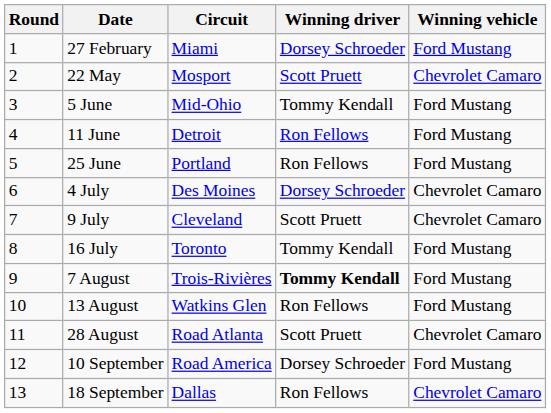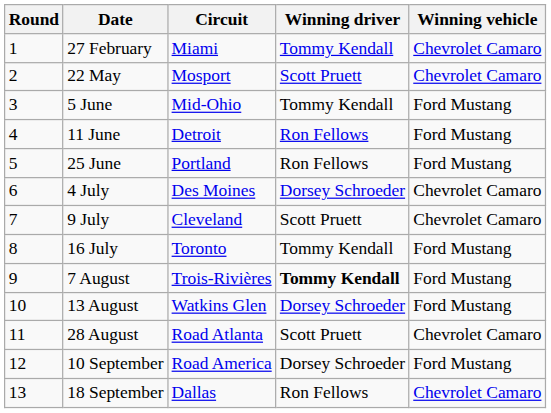 <table class="wikitable" style="font-size: 90%;">
 <tr>
 <th>Round</th>
 <th>Date</th>
 <th>Circuit</th>
 <th>Winning driver</th>
 <th>Winning vehicle</th>
 </tr>
 <tr>
 <td>1</td>
 <td>27 February</td>
 <td><a href='#'>Miami</a></td>
-<td> <a href='#'>Dorsey Schroeder</a></td>
-<td><a href='#'>Ford Mustang</a></td>
+<td> <a href='#'>Tommy Kendall</a></td>
+<td><a href='#'>Chevrolet Camaro</a></td>
 </tr>
 <tr>
 <td>2</td>
 <td>22 May</td>
 <td><a href='#'>Mosport</a></td>
 <td> <a href='#'>Scott Pruett</a></td>
 <td><a href='#'>Chevrolet Camaro</a></td>
 </tr>
 <tr>
 <td>3</td>
 <td>5 June</td>
 <td><a href='#'>Mid-Ohio</a></td>
 <td> Tommy Kendall</td>
 <td>Ford Mustang</td>
 </tr>
 <tr>
 <td>4</td>
 <td>11 June</td>
 <td><a href='#'>Detroit</a></td>
 <td> <a href='#'>Ron Fellows</a></td>
 <td>Ford Mustang</td>
 </tr>
 <tr>
 <td>5</td>
 <td>25 June</td>
 <td><a href='#'>Portland</a></td>
 <td> Ron Fellows</td>
 <td>Ford Mustang</td>
 </tr>
 <tr>
 <td>6</td>
 <td>4 July</td>
 <td><a href='#'>Des Moines</a></td>
 <td> <a href='#'>Dorsey Schroeder</a></td>
 <td>Chevrolet Camaro</td>
 </tr>
 <tr>
 <td>7</td>
 <td>9 July</td>
 <td><a href='#'>Cleveland</a></td>
 <td> Scott Pruett</td>
 <td>Chevrolet Camaro</td>
 </tr>
 <tr>
 <td>8</td>
 <td>16 July</td>
 <td><a href='#'>Toronto</a></td>
 <td> Tommy Kendall</td>
 <td>Ford Mustang</td>
 </tr>
 <tr>
 <td>9</td>
 <td>7 August</td>
 <td><a href='#'>Trois-Rivières</a></td>
 <td><strong> Tommy Kendall</strong></td>
 <td>Ford Mustang</td>
 </tr>
 <tr>
 <td>10</td>
 <td>13 August</td>
 <td><a href='#'>Watkins Glen</a></td>
-<td> Ron Fellows</td>
+<td> <a href='#'>Dorsey Schroeder</a></td>
 <td>Ford Mustang</td>
 </tr>
 <tr>
 <td>11</td>
 <td>28 August</td>
 <td><a href='#'>Road Atlanta</a></td>
 <td> Scott Pruett</td>
 <td>Chevrolet Camaro</td>
 </tr>
 <tr>
 <td>12</td>
 <td>10 September</td>
 <td><a href='#'>Road America</a></td>
 <td> Dorsey Schroeder</td>
 <td>Ford Mustang</td>
 </tr>
 <tr>
 <td>13</td>
 <td>18 September</td>
 <td><a href='#'>Dallas</a></td>
 <td> Ron Fellows</td>
 <td><a href='#'>Chevrolet Camaro</a></td>
 </tr>
 </table>
